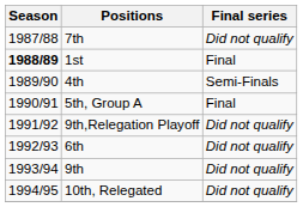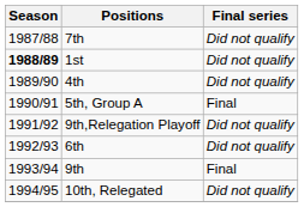 <table class="wikitable">
 <tr>
 <th>Season</th>
 <th>Positions</th>
 <th>Final series</th>
 </tr>
 <tr>
 <td>1987/88</td>
 <td>7th</td>
 <td><em>Did not qualify</em></td>
 </tr>
 <tr>
 <td><strong>1988/89</strong></td>
 <td>1st</td>
-<td>Final</td>
+<td><em>Did not qualify</em></td>
 </tr>
 <tr>
 <td>1989/90</td>
 <td>4th</td>
-<td>Semi-Finals</td>
+<td><em>Did not qualify</em></td>
 </tr>
 <tr>
 <td>1990/91</td>
 <td>5th, Group A</td>
 <td>Final</td>
 </tr>
 <tr>
 <td>1991/92</td>
 <td>9th,Relegation Playoff</td>
 <td><em>Did not qualify</em></td>
 </tr>
 <tr>
 <td>1992/93</td>
 <td>6th</td>
 <td><em>Did not qualify</em></td>
 </tr>
 <tr>
 <td>1993/94</td>
 <td>9th</td>
-<td><em>Did not qualify</em></td>
+<td>Final</td>
 </tr>
 <tr>
 <td>1994/95</td>
 <td>10th, Relegated</td>
 <td><em>Did not qualify</em></td>
 </tr>
 <tr>
 </tr>
 </table>
